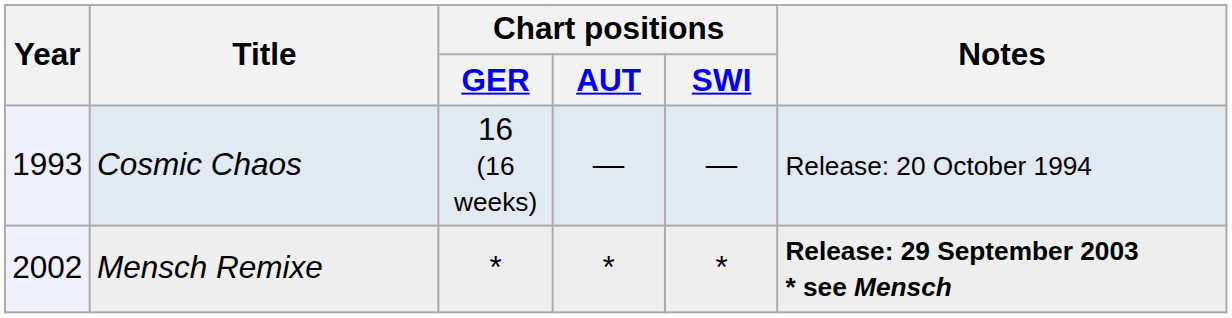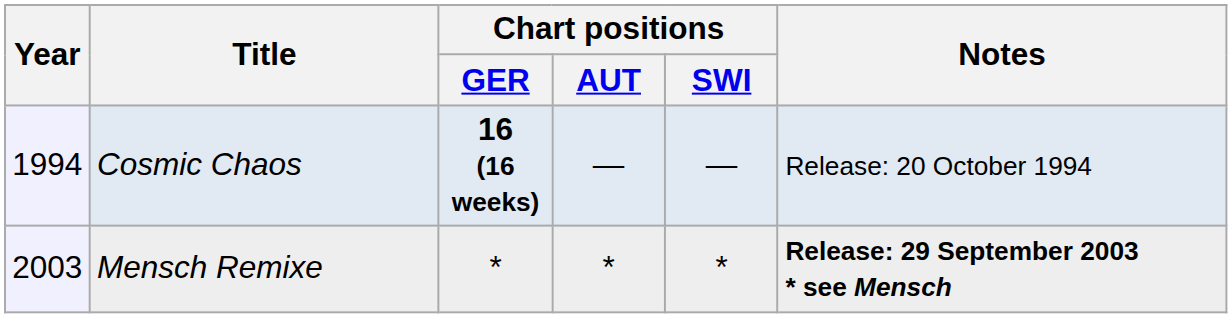 <table class="wikitable">
 <tr class="hintergrundfarbe8">
 <th rowspan="2">Year</th>
 <th width="170" rowspan="2">Title</th>
 <th colspan="3">Chart positions</th>
 <th width="220" rowspan="2">Notes</th>
 </tr>
 <tr class="hintergrundfarbe8">
 <th width="50"><a href='#'>GER</a></th>
 <th width="50"><a href='#'>AUT</a></th>
 <th width="50"><a href='#'>SWI</a></th>
 </tr>
 <tr style="background:#E1E9F3">
-<td bgcolor="#f0f0ff">1993</td>
+<td bgcolor="#f0f0ff">1994</td>
 <td><em>Cosmic Chaos</em></td>
-<td align="center" >16<br><small>(16 weeks)</small></td>
+<td align="center" ><strong>16<br><small>(16 weeks)</small></strong></td>
 <td align="center" >—</td>
 <td align="center" >—</td>
 <td><small>Release: 20 October 1994</small></td>
 </tr>
 <tr style="background:#EEEEEE">
-<td bgcolor="#f0f0ff">2002</td>
+<td bgcolor="#f0f0ff">2003</td>
 <td><em>Mensch Remixe</em></td>
 <td align="center" >*</td>
 <td align="center" >*</td>
 <td align="center" >*</td>
 <td><strong><small>Release: 29 September 2003<br>* see <em>Mensch</em></small></strong></td>
 </tr>
 </table>
